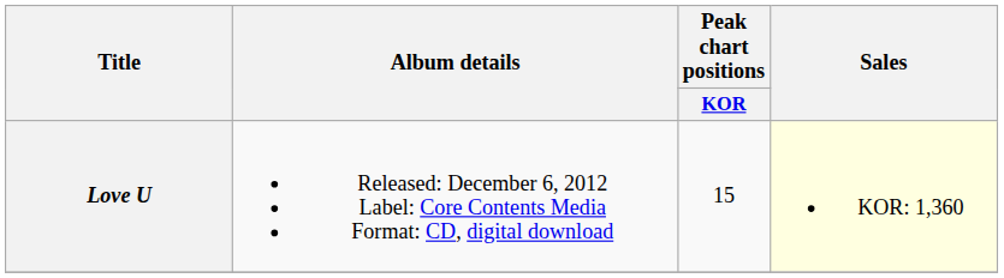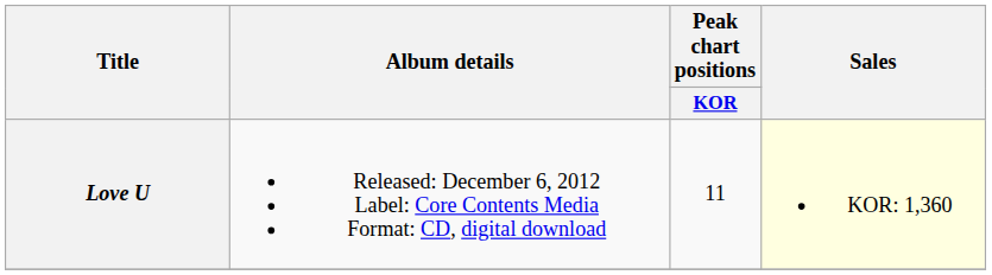 <table class="wikitable plainrowheaders" style="text-align:center;">
 <tr>
 <th rowspan="2" scope="col" style="width:10em;">Title</th>
 <th rowspan="2" scope="col" style="width:20em;">Album details</th>
 <th colspan="1" scope="col">Peak chart positions</th>
 <th rowspan="2" scope="col" style="width:10em;">Sales</th>
 </tr>
 <tr>
 <th scope="col" style="width:3.5em;font-size:90%;"><a href='#'>KOR</a><br></th>
 </tr>
 <tr>
 <th scope="row"><em>Love U</em></th>
 <td><br><ul><li>Released: December 6, 2012</li><li>Label: <a href='#'>Core Contents Media</a></li><li>Format: <a href='#'>CD</a>, <a href='#'>digital download</a></li></ul></td>
-<td>15</td>
+<td>11</td>
 <td style="background: lightyellow;"><br><ul><li>KOR: 1,360</li></ul></td>
 </tr>
 <tr>
 </tr>
 </table>
